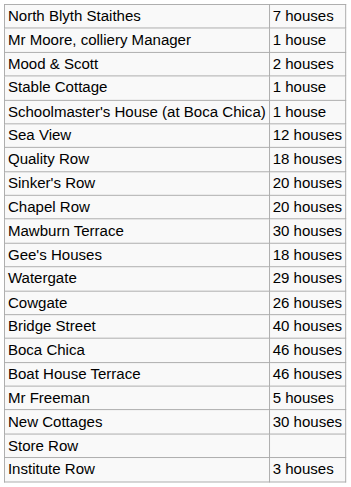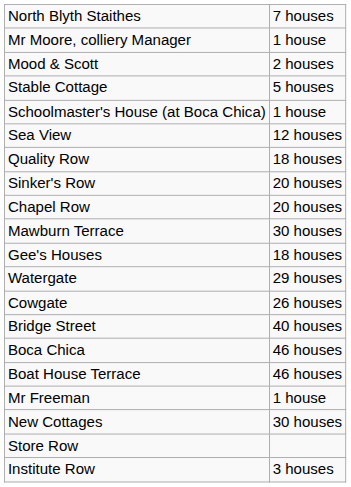 <table class="wikitable">
 <tr>
 <td>North Blyth Staithes</td>
 <td>7 houses</td>
 </tr>
 <tr>
 <td>Mr Moore, colliery Manager</td>
 <td>1 house</td>
 </tr>
 <tr>
 <td>Mood & Scott</td>
 <td>2 houses</td>
 </tr>
 <tr>
 <td>Stable Cottage</td>
-<td>1 house</td>
+<td>5 houses</td>
 </tr>
 <tr>
 <td>Schoolmaster's House (at Boca Chica)</td>
 <td>1 house</td>
 </tr>
 <tr>
 <td>Sea View</td>
 <td>12 houses</td>
 </tr>
 <tr>
 <td>Quality Row</td>
 <td>18 houses</td>
 </tr>
 <tr>
 <td>Sinker's Row</td>
 <td>20 houses</td>
 </tr>
 <tr>
 <td>Chapel Row</td>
 <td>20 houses</td>
 </tr>
 <tr>
 <td>Mawburn Terrace</td>
 <td>30 houses</td>
 </tr>
 <tr>
 <td>Gee's Houses</td>
 <td>18 houses</td>
 </tr>
 <tr>
 <td>Watergate</td>
 <td>29 houses</td>
 </tr>
 <tr>
 <td>Cowgate</td>
 <td>26 houses</td>
 </tr>
 <tr>
 <td>Bridge Street</td>
 <td>40 houses</td>
 </tr>
 <tr>
 <td>Boca Chica</td>
 <td>46 houses</td>
 </tr>
 <tr>
 <td>Boat House Terrace</td>
 <td>46 houses</td>
 </tr>
 <tr>
 <td>Mr Freeman</td>
-<td>5 houses</td>
+<td>1 house</td>
 </tr>
 <tr>
 <td>New Cottages</td>
 <td>30 houses</td>
 </tr>
 <tr>
 <td>Store Row</td>
 <td></td>
 </tr>
 <tr>
 <td>Institute Row</td>
 <td>3 houses</td>
 </tr>
 </table>
